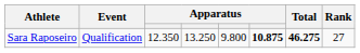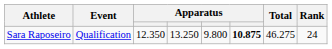 <table class=wikitable style="font-size:90%; text-align:center;">
 <tr>
 <th rowspan=2>Athlete</th>
 <th rowspan=2>Event</th>
 <th colspan=4>Apparatus</th>
 <th rowspan=2>Total</th>
 <th rowspan=2>Rank</th>
 </tr>
 <tr style="font-size:95%">
 <th></th>
 <th></th>
 <th></th>
 <th></th>
 </tr>
 <tr>
 <td align=left><a href='#'>Sara Raposeiro</a></td>
 <td align=left><a href='#'>Qualification</a></td>
 <td>12.350</td>
 <td>13.250</td>
 <td>9.800</td>
 <td><strong>10.875</strong></td>
-<td><strong>46.275</strong></td>
-<td>27</td>
+<td>46.275</td>
+<td>24</td>
 </tr>
 </table>
